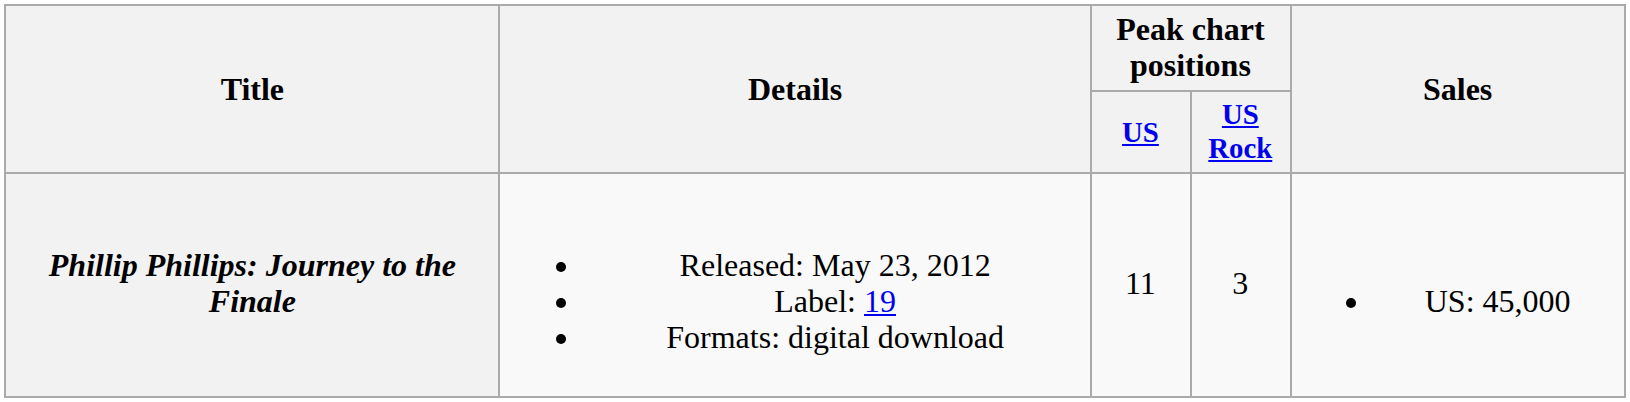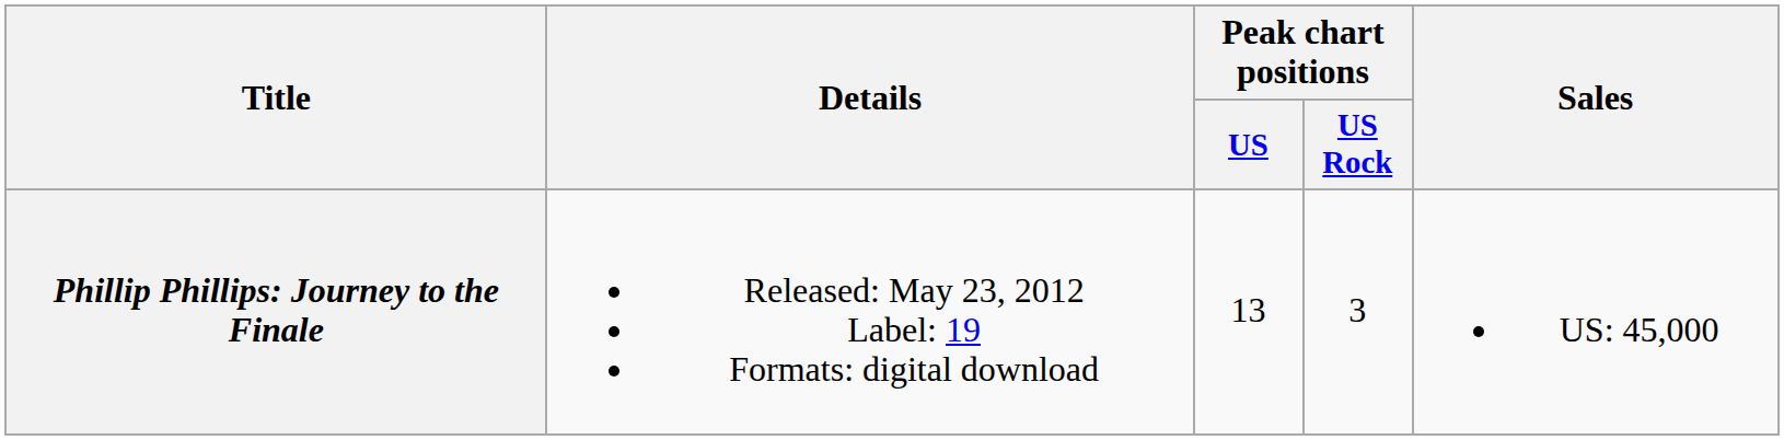 <table class="wikitable plainrowheaders" style="text-align:center;">
 <tr>
 <th rowspan="2" style="width:15em;">Title</th>
 <th rowspan="2" style="width:18em;">Details</th>
 <th colspan="2">Peak chart positions</th>
 <th rowspan="2" style="width:10em;">Sales</th>
 </tr>
 <tr>
 <th scope="col" style="width:3em;font-size:90%;"><a href='#'>US</a><br></th>
 <th scope="col" style="width:3em;font-size:90%;"><a href='#'>US Rock</a><br></th>
 </tr>
 <tr>
 <th scope="row"><em>Phillip Phillips: Journey to the Finale</em></th>
 <td><br><ul><li>Released: May 23, 2012</li><li>Label: <a href='#'>19</a></li><li>Formats: digital download</li></ul></td>
-<td>11</td>
+<td>13</td>
 <td>3</td>
 <td><br><ul><li>US: 45,000</li></ul></td>
 </tr>
 </table>
